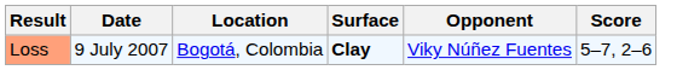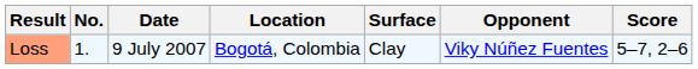 <table class="wikitable" style=font-size:97%>
 <tr>
 <th>Result</th>
+<th>No.</th>
 <th>Date</th>
 <th>Location</th>
 <th>Surface</th>
 <th>Opponent</th>
 <th>Score</th>
 </tr>
 <tr style="background:#f0f8ff;">
 <td style="background:#ffa07a;">Loss</td>
+<td>1.</td>
 <td>9 July 2007</td>
 <td><a href='#'>Bogotá</a>, Colombia</td>
-<td><strong>Clay</strong></td>
+<td>Clay</td>
 <td> <a href='#'>Viky Núñez Fuentes</a></td>
 <td>5–7, 2–6</td>
 </tr>
 </table>
